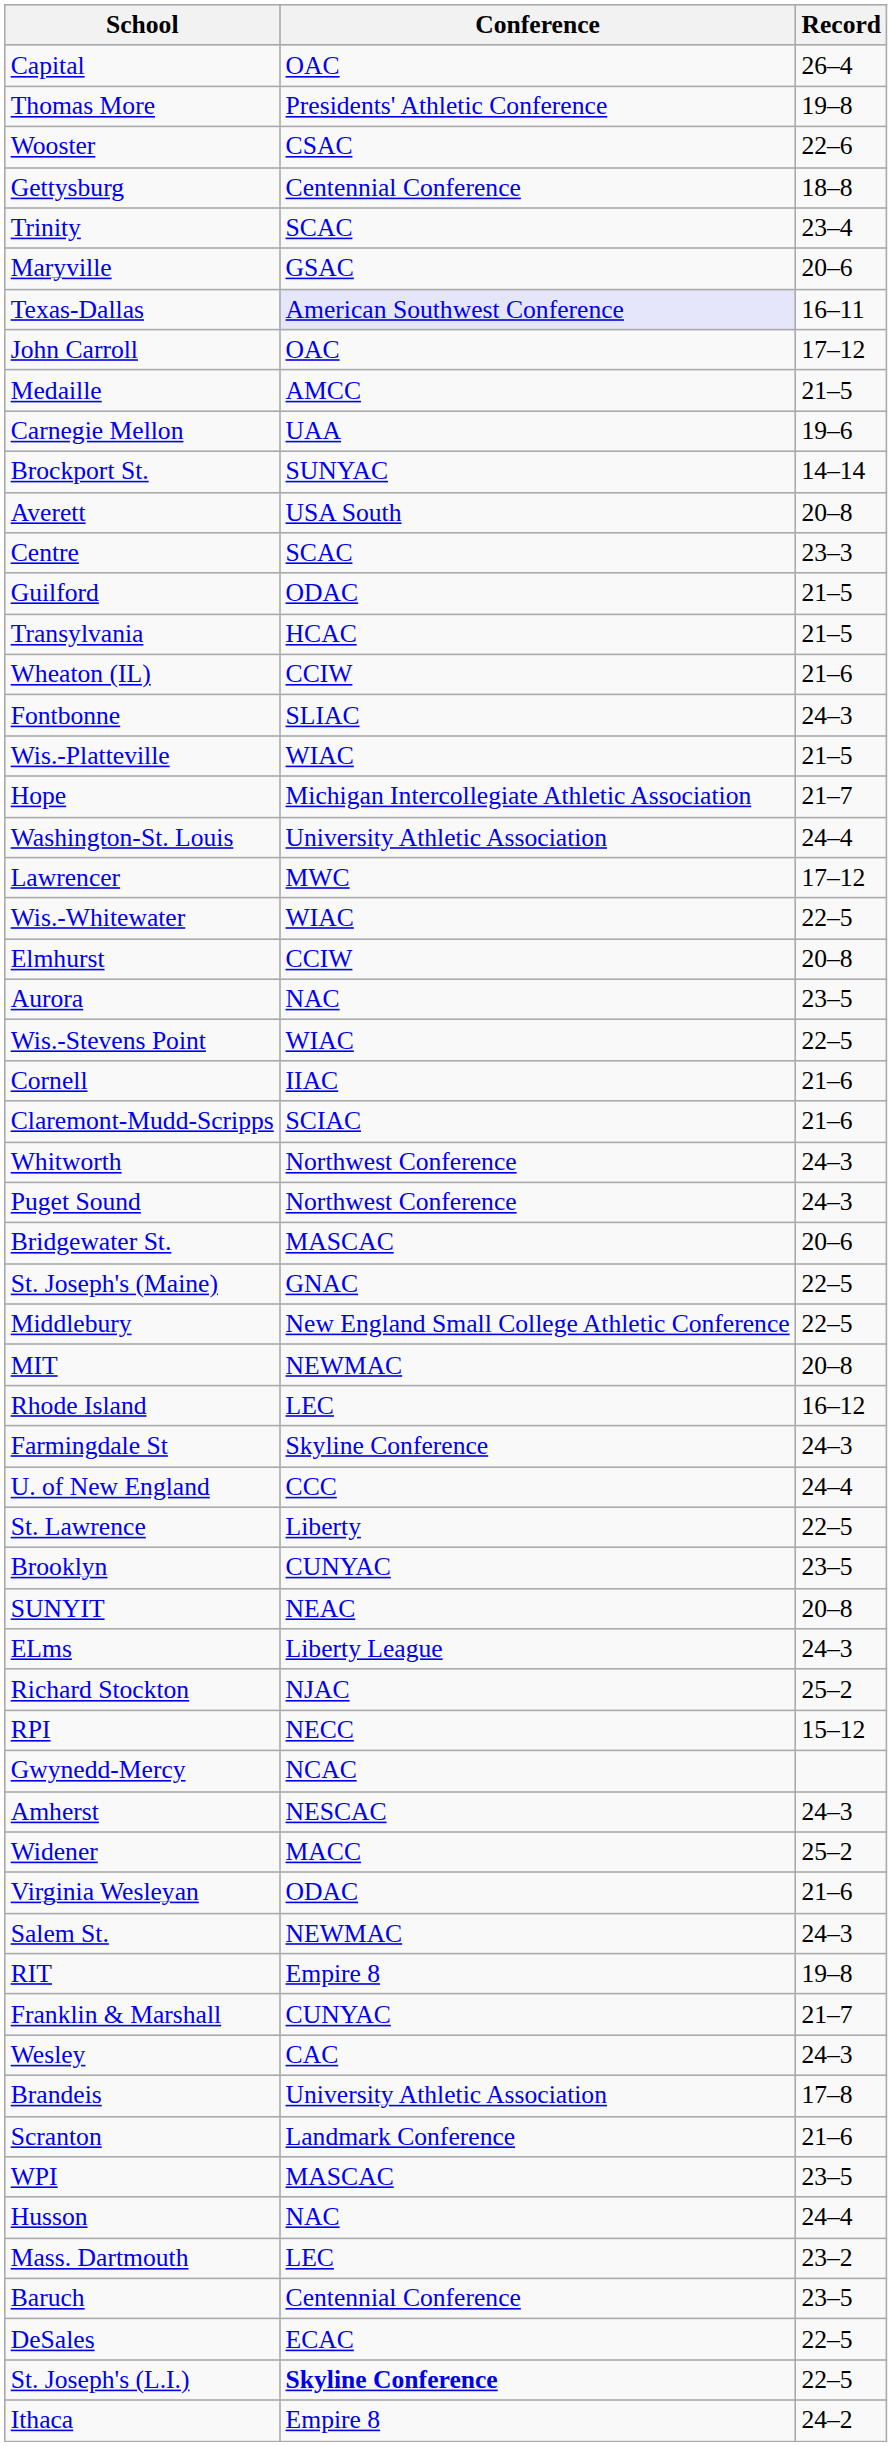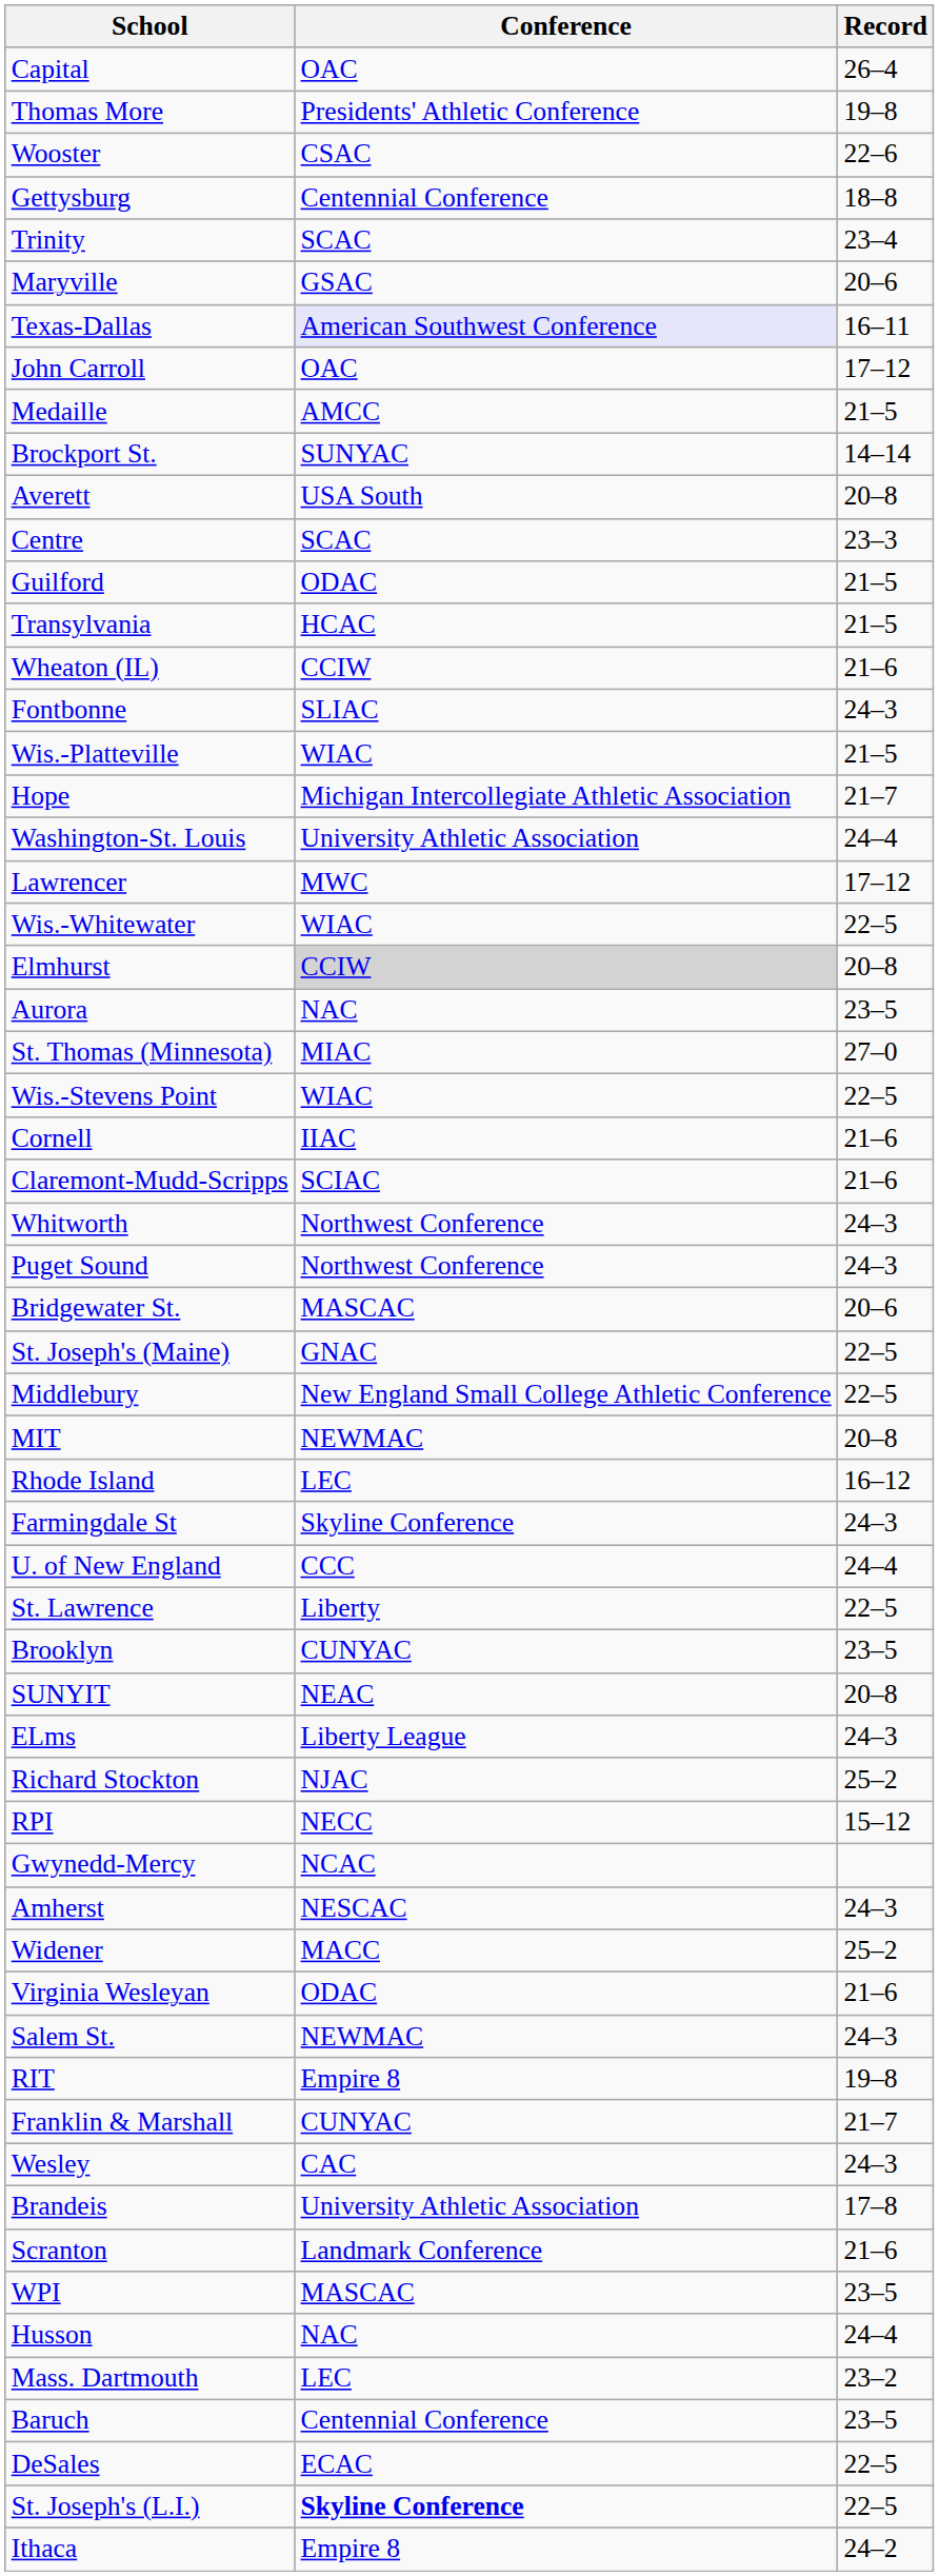 <table class="wikitable">
 <tr>
 <th>School</th>
 <th>Conference</th>
 <th>Record</th>
 </tr>
 <tr>
 <td><a href='#'>Capital</a></td>
 <td><a href='#'>OAC</a></td>
 <td>26–4</td>
 </tr>
 <tr>
 <td><a href='#'>Thomas More</a></td>
 <td><a href='#'>Presidents' Athletic Conference</a></td>
 <td>19–8</td>
 </tr>
 <tr>
 <td><a href='#'>Wooster</a></td>
 <td><a href='#'>CSAC</a></td>
 <td>22–6</td>
 </tr>
 <tr>
 <td><a href='#'>Gettysburg</a></td>
 <td><a href='#'>Centennial Conference</a></td>
 <td>18–8</td>
 </tr>
 <tr>
 <td><a href='#'>Trinity</a></td>
 <td><a href='#'>SCAC</a></td>
 <td>23–4</td>
 </tr>
 <tr>
 <td><a href='#'>Maryville</a></td>
 <td><a href='#'>GSAC</a></td>
 <td>20–6</td>
 </tr>
 <tr>
 <td><a href='#'>Texas-Dallas</a></td>
 <td style="background: lavender;"><a href='#'>American Southwest Conference</a></td>
 <td>16–11</td>
 </tr>
 <tr>
 <td><a href='#'>John Carroll</a></td>
 <td><a href='#'>OAC</a></td>
 <td>17–12</td>
 </tr>
 <tr>
 <td><a href='#'>Medaille</a></td>
 <td><a href='#'>AMCC</a></td>
 <td>21–5</td>
-</tr>
-<tr>
-<td><a href='#'>Carnegie Mellon</a></td>
-<td><a href='#'>UAA</a></td>
-<td>19–6</td>
 </tr>
 <tr>
 <td><a href='#'>Brockport St.</a></td>
 <td><a href='#'>SUNYAC</a></td>
 <td>14–14</td>
 </tr>
 <tr>
 <td><a href='#'>Averett</a></td>
 <td><a href='#'>USA South</a></td>
 <td>20–8</td>
 </tr>
 <tr>
 <td><a href='#'>Centre</a></td>
 <td><a href='#'>SCAC</a></td>
 <td>23–3</td>
 </tr>
 <tr>
 <td><a href='#'>Guilford</a></td>
 <td><a href='#'>ODAC</a></td>
 <td>21–5</td>
 </tr>
 <tr>
 <td><a href='#'>Transylvania</a></td>
 <td><a href='#'>HCAC</a></td>
 <td>21–5</td>
 </tr>
 <tr>
 <td><a href='#'>Wheaton (IL)</a></td>
 <td><a href='#'>CCIW</a></td>
 <td>21–6</td>
 </tr>
 <tr>
 <td><a href='#'>Fontbonne</a></td>
 <td><a href='#'>SLIAC</a></td>
 <td>24–3</td>
 </tr>
 <tr>
 <td><a href='#'>Wis.-Platteville</a></td>
 <td><a href='#'>WIAC</a></td>
 <td>21–5</td>
 </tr>
 <tr>
 <td><a href='#'>Hope</a></td>
 <td><a href='#'>Michigan Intercollegiate Athletic Association</a></td>
 <td>21–7</td>
 </tr>
 <tr>
 <td><a href='#'>Washington-St. Louis</a></td>
 <td><a href='#'>University Athletic Association</a></td>
 <td>24–4</td>
 </tr>
 <tr>
 <td><a href='#'>Lawrencer</a></td>
 <td><a href='#'>MWC</a></td>
 <td>17–12</td>
 </tr>
 <tr>
 <td><a href='#'>Wis.-Whitewater</a></td>
 <td><a href='#'>WIAC</a></td>
 <td>22–5</td>
 </tr>
 <tr>
 <td><a href='#'>Elmhurst</a></td>
-<td><a href='#'>CCIW</a></td>
+<td style="background: lightgrey;"><a href='#'>CCIW</a></td>
 <td>20–8</td>
 </tr>
 <tr>
 <td><a href='#'>Aurora</a></td>
 <td><a href='#'>NAC</a></td>
 <td>23–5</td>
+</tr>
+<tr>
+<td><a href='#'>St. Thomas (Minnesota)</a></td>
+<td><a href='#'>MIAC</a></td>
+<td>27–0</td>
 </tr>
 <tr>
 <td><a href='#'>Wis.-Stevens Point</a></td>
 <td><a href='#'>WIAC</a></td>
 <td>22–5</td>
 </tr>
 <tr>
 <td><a href='#'>Cornell</a></td>
 <td><a href='#'>IIAC</a></td>
 <td>21–6</td>
 </tr>
 <tr>
 <td><a href='#'>Claremont-Mudd-Scripps</a></td>
 <td><a href='#'>SCIAC</a></td>
 <td>21–6</td>
 </tr>
 <tr>
 <td><a href='#'>Whitworth</a></td>
 <td><a href='#'>Northwest Conference</a></td>
 <td>24–3</td>
 </tr>
 <tr>
 <td><a href='#'>Puget Sound</a></td>
 <td><a href='#'>Northwest Conference</a></td>
 <td>24–3</td>
 </tr>
 <tr>
 <td><a href='#'>Bridgewater St.</a></td>
 <td><a href='#'>MASCAC</a></td>
 <td>20–6</td>
 </tr>
 <tr>
 <td><a href='#'>St. Joseph's (Maine)</a></td>
 <td><a href='#'>GNAC</a></td>
 <td>22–5</td>
 </tr>
 <tr>
 <td><a href='#'>Middlebury</a></td>
 <td><a href='#'>New England Small College Athletic Conference</a></td>
 <td>22–5</td>
 </tr>
 <tr>
 <td><a href='#'>MIT</a></td>
 <td><a href='#'>NEWMAC</a></td>
 <td>20–8</td>
 </tr>
 <tr>
 <td><a href='#'>Rhode Island</a></td>
 <td><a href='#'>LEC</a></td>
 <td>16–12</td>
 </tr>
 <tr>
 <td><a href='#'>Farmingdale St</a></td>
 <td><a href='#'>Skyline Conference</a></td>
 <td>24–3</td>
 </tr>
 <tr>
 <td><a href='#'>U. of New England</a></td>
 <td><a href='#'>CCC</a></td>
 <td>24–4</td>
 </tr>
 <tr>
 <td><a href='#'>St. Lawrence</a></td>
 <td><a href='#'>Liberty</a></td>
 <td>22–5</td>
 </tr>
 <tr>
 <td><a href='#'>Brooklyn</a></td>
 <td><a href='#'>CUNYAC</a></td>
 <td>23–5</td>
 </tr>
 <tr>
 <td><a href='#'>SUNYIT</a></td>
 <td><a href='#'>NEAC</a></td>
 <td>20–8</td>
 </tr>
 <tr>
 <td><a href='#'>ELms</a></td>
 <td><a href='#'>Liberty League</a></td>
 <td>24–3</td>
 </tr>
 <tr>
 <td><a href='#'>Richard Stockton</a></td>
 <td><a href='#'>NJAC</a></td>
 <td>25–2</td>
 </tr>
 <tr>
 <td><a href='#'>RPI</a></td>
 <td><a href='#'>NECC</a></td>
 <td>15–12</td>
 </tr>
 <tr>
 <td><a href='#'>Gwynedd-Mercy</a></td>
 <td><a href='#'>NCAC</a></td>
 <td></td>
 </tr>
 <tr>
 <td><a href='#'>Amherst</a></td>
 <td><a href='#'>NESCAC</a></td>
 <td>24–3</td>
 </tr>
 <tr>
 <td><a href='#'>Widener</a></td>
 <td><a href='#'>MACC</a></td>
 <td>25–2</td>
 </tr>
 <tr>
 <td><a href='#'>Virginia Wesleyan</a></td>
 <td><a href='#'>ODAC</a></td>
 <td>21–6</td>
 </tr>
 <tr>
 <td><a href='#'>Salem St.</a></td>
 <td><a href='#'>NEWMAC</a></td>
 <td>24–3</td>
 </tr>
 <tr>
 <td><a href='#'>RIT</a></td>
 <td><a href='#'>Empire 8</a></td>
 <td>19–8</td>
 </tr>
 <tr>
 <td><a href='#'>Franklin & Marshall</a></td>
 <td><a href='#'>CUNYAC</a></td>
 <td>21–7</td>
 </tr>
 <tr>
 <td><a href='#'>Wesley</a></td>
 <td><a href='#'>CAC</a></td>
 <td>24–3</td>
 </tr>
 <tr>
 <td><a href='#'>Brandeis</a></td>
 <td><a href='#'>University Athletic Association</a></td>
 <td>17–8</td>
 </tr>
 <tr>
 <td><a href='#'>Scranton</a></td>
 <td><a href='#'>Landmark Conference</a></td>
 <td>21–6</td>
 </tr>
 <tr>
 <td><a href='#'>WPI</a></td>
 <td><a href='#'>MASCAC</a></td>
 <td>23–5</td>
 </tr>
 <tr>
 <td><a href='#'>Husson</a></td>
 <td><a href='#'>NAC</a></td>
 <td>24–4</td>
 </tr>
 <tr>
 <td><a href='#'>Mass. Dartmouth</a></td>
 <td><a href='#'>LEC</a></td>
 <td>23–2</td>
 </tr>
 <tr>
 <td><a href='#'>Baruch</a></td>
 <td><a href='#'>Centennial Conference</a></td>
 <td>23–5</td>
 </tr>
 <tr>
 <td><a href='#'>DeSales</a></td>
 <td><a href='#'>ECAC</a></td>
 <td>22–5</td>
 </tr>
 <tr>
 <td><a href='#'>St. Joseph's (L.I.)</a></td>
 <td><strong><a href='#'>Skyline Conference</a></strong></td>
 <td>22–5</td>
 </tr>
 <tr>
 <td><a href='#'>Ithaca</a></td>
 <td><a href='#'>Empire 8</a></td>
 <td>24–2</td>
 </tr>
 </table>
